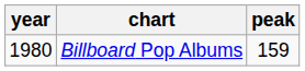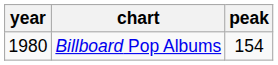 <table class="wikitable" style="text-align:center">
 <tr>
 <th>year</th>
 <th>chart</th>
 <th>peak</th>
 </tr>
 <tr>
 <td>1980</td>
 <td><a href='#'><em>Billboard</em> Pop Albums</a></td>
-<td>159</td>
+<td>154</td>
 </tr>
 </table>
